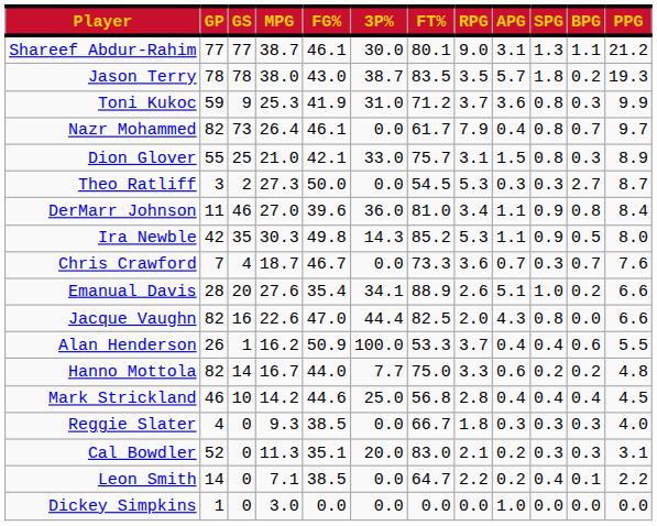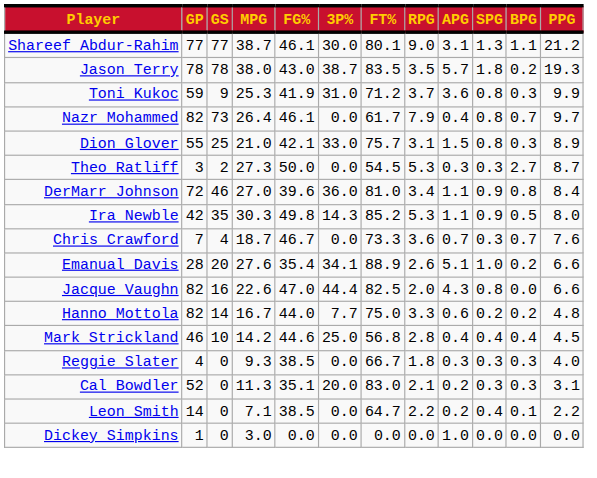 <table class="wikitable sortable" style="text-align:right;">
 <tr>
 <th style="background:#C8102E; color:#FFCD00; border-top:#010101 3px solid; border-bottom:#010101 3px solid;">Player</th>
 <th style="background:#C8102E; color:#FFCD00; border-top:#010101 3px solid; border-bottom:#010101 3px solid;">GP</th>
 <th style="background:#C8102E; color:#FFCD00; border-top:#010101 3px solid; border-bottom:#010101 3px solid;">GS</th>
 <th style="background:#C8102E; color:#FFCD00; border-top:#010101 3px solid; border-bottom:#010101 3px solid;">MPG</th>
 <th style="background:#C8102E; color:#FFCD00; border-top:#010101 3px solid; border-bottom:#010101 3px solid;">FG%</th>
 <th style="background:#C8102E; color:#FFCD00; border-top:#010101 3px solid; border-bottom:#010101 3px solid;">3P%</th>
 <th style="background:#C8102E; color:#FFCD00; border-top:#010101 3px solid; border-bottom:#010101 3px solid;">FT%</th>
 <th style="background:#C8102E; color:#FFCD00; border-top:#010101 3px solid; border-bottom:#010101 3px solid;">RPG</th>
 <th style="background:#C8102E; color:#FFCD00; border-top:#010101 3px solid; border-bottom:#010101 3px solid;">APG</th>
 <th style="background:#C8102E; color:#FFCD00; border-top:#010101 3px solid; border-bottom:#010101 3px solid;">SPG</th>
 <th style="background:#C8102E; color:#FFCD00; border-top:#010101 3px solid; border-bottom:#010101 3px solid;">BPG</th>
 <th style="background:#C8102E; color:#FFCD00; border-top:#010101 3px solid; border-bottom:#010101 3px solid;">PPG</th>
 </tr>
 <tr>
 <td><a href='#'>Shareef Abdur-Rahim</a></td>
 <td>77</td>
 <td>77</td>
 <td>38.7</td>
 <td>46.1</td>
 <td>30.0</td>
 <td>80.1</td>
 <td>9.0</td>
 <td>3.1</td>
 <td>1.3</td>
 <td>1.1</td>
 <td>21.2</td>
 </tr>
 <tr>
 <td><a href='#'>Jason Terry</a></td>
 <td>78</td>
 <td>78</td>
 <td>38.0</td>
 <td>43.0</td>
 <td>38.7</td>
 <td>83.5</td>
 <td>3.5</td>
 <td>5.7</td>
 <td>1.8</td>
 <td>0.2</td>
 <td>19.3</td>
 </tr>
 <tr>
 <td><a href='#'>Toni Kukoc</a></td>
 <td>59</td>
 <td>9</td>
 <td>25.3</td>
 <td>41.9</td>
 <td>31.0</td>
 <td>71.2</td>
 <td>3.7</td>
 <td>3.6</td>
 <td>0.8</td>
 <td>0.3</td>
 <td>9.9</td>
 </tr>
 <tr>
 <td><a href='#'>Nazr Mohammed</a></td>
 <td>82</td>
 <td>73</td>
 <td>26.4</td>
 <td>46.1</td>
 <td>0.0</td>
 <td>61.7</td>
 <td>7.9</td>
 <td>0.4</td>
 <td>0.8</td>
 <td>0.7</td>
 <td>9.7</td>
 </tr>
 <tr>
 <td><a href='#'>Dion Glover</a></td>
 <td>55</td>
 <td>25</td>
 <td>21.0</td>
 <td>42.1</td>
 <td>33.0</td>
 <td>75.7</td>
 <td>3.1</td>
 <td>1.5</td>
 <td>0.8</td>
 <td>0.3</td>
 <td>8.9</td>
 </tr>
 <tr>
 <td><a href='#'>Theo Ratliff</a></td>
 <td>3</td>
 <td>2</td>
 <td>27.3</td>
 <td>50.0</td>
 <td>0.0</td>
 <td>54.5</td>
 <td>5.3</td>
 <td>0.3</td>
 <td>0.3</td>
 <td>2.7</td>
 <td>8.7</td>
 </tr>
 <tr>
 <td><a href='#'>DerMarr Johnson</a></td>
-<td>11</td>
+<td>72</td>
 <td>46</td>
 <td>27.0</td>
 <td>39.6</td>
 <td>36.0</td>
 <td>81.0</td>
 <td>3.4</td>
 <td>1.1</td>
 <td>0.9</td>
 <td>0.8</td>
 <td>8.4</td>
 </tr>
 <tr>
 <td><a href='#'>Ira Newble</a></td>
 <td>42</td>
 <td>35</td>
 <td>30.3</td>
 <td>49.8</td>
 <td>14.3</td>
 <td>85.2</td>
 <td>5.3</td>
 <td>1.1</td>
 <td>0.9</td>
 <td>0.5</td>
 <td>8.0</td>
 </tr>
 <tr>
 <td><a href='#'>Chris Crawford</a></td>
 <td>7</td>
 <td>4</td>
 <td>18.7</td>
 <td>46.7</td>
 <td>0.0</td>
 <td>73.3</td>
 <td>3.6</td>
 <td>0.7</td>
 <td>0.3</td>
 <td>0.7</td>
 <td>7.6</td>
 </tr>
 <tr>
 <td><a href='#'>Emanual Davis</a></td>
 <td>28</td>
 <td>20</td>
 <td>27.6</td>
 <td>35.4</td>
 <td>34.1</td>
 <td>88.9</td>
 <td>2.6</td>
 <td>5.1</td>
 <td>1.0</td>
 <td>0.2</td>
 <td>6.6</td>
 </tr>
 <tr>
 <td><a href='#'>Jacque Vaughn</a></td>
 <td>82</td>
 <td>16</td>
 <td>22.6</td>
 <td>47.0</td>
 <td>44.4</td>
 <td>82.5</td>
 <td>2.0</td>
 <td>4.3</td>
 <td>0.8</td>
 <td>0.0</td>
 <td>6.6</td>
-</tr>
-<tr>
-<td><a href='#'>Alan Henderson</a></td>
-<td>26</td>
-<td>1</td>
-<td>16.2</td>
-<td>50.9</td>
-<td>100.0</td>
-<td>53.3</td>
-<td>3.7</td>
-<td>0.4</td>
-<td>0.4</td>
-<td>0.6</td>
-<td>5.5</td>
 </tr>
 <tr>
 <td><a href='#'>Hanno Mottola</a></td>
 <td>82</td>
 <td>14</td>
 <td>16.7</td>
 <td>44.0</td>
 <td>7.7</td>
 <td>75.0</td>
 <td>3.3</td>
 <td>0.6</td>
 <td>0.2</td>
 <td>0.2</td>
 <td>4.8</td>
 </tr>
 <tr>
 <td><a href='#'>Mark Strickland</a></td>
 <td>46</td>
 <td>10</td>
 <td>14.2</td>
 <td>44.6</td>
 <td>25.0</td>
 <td>56.8</td>
 <td>2.8</td>
 <td>0.4</td>
 <td>0.4</td>
 <td>0.4</td>
 <td>4.5</td>
 </tr>
 <tr>
 <td><a href='#'>Reggie Slater</a></td>
 <td>4</td>
 <td>0</td>
 <td>9.3</td>
 <td>38.5</td>
 <td>0.0</td>
 <td>66.7</td>
 <td>1.8</td>
 <td>0.3</td>
 <td>0.3</td>
 <td>0.3</td>
 <td>4.0</td>
 </tr>
 <tr>
 <td><a href='#'>Cal Bowdler</a></td>
 <td>52</td>
 <td>0</td>
 <td>11.3</td>
 <td>35.1</td>
 <td>20.0</td>
 <td>83.0</td>
 <td>2.1</td>
 <td>0.2</td>
 <td>0.3</td>
 <td>0.3</td>
 <td>3.1</td>
 </tr>
 <tr>
 <td><a href='#'>Leon Smith</a></td>
 <td>14</td>
 <td>0</td>
 <td>7.1</td>
 <td>38.5</td>
 <td>0.0</td>
 <td>64.7</td>
 <td>2.2</td>
 <td>0.2</td>
 <td>0.4</td>
 <td>0.1</td>
 <td>2.2</td>
 </tr>
 <tr>
 <td><a href='#'>Dickey Simpkins</a></td>
 <td>1</td>
 <td>0</td>
 <td>3.0</td>
 <td>0.0</td>
 <td>0.0</td>
 <td>0.0</td>
 <td>0.0</td>
 <td>1.0</td>
 <td>0.0</td>
 <td>0.0</td>
 <td>0.0</td>
 </tr>
 </table>
